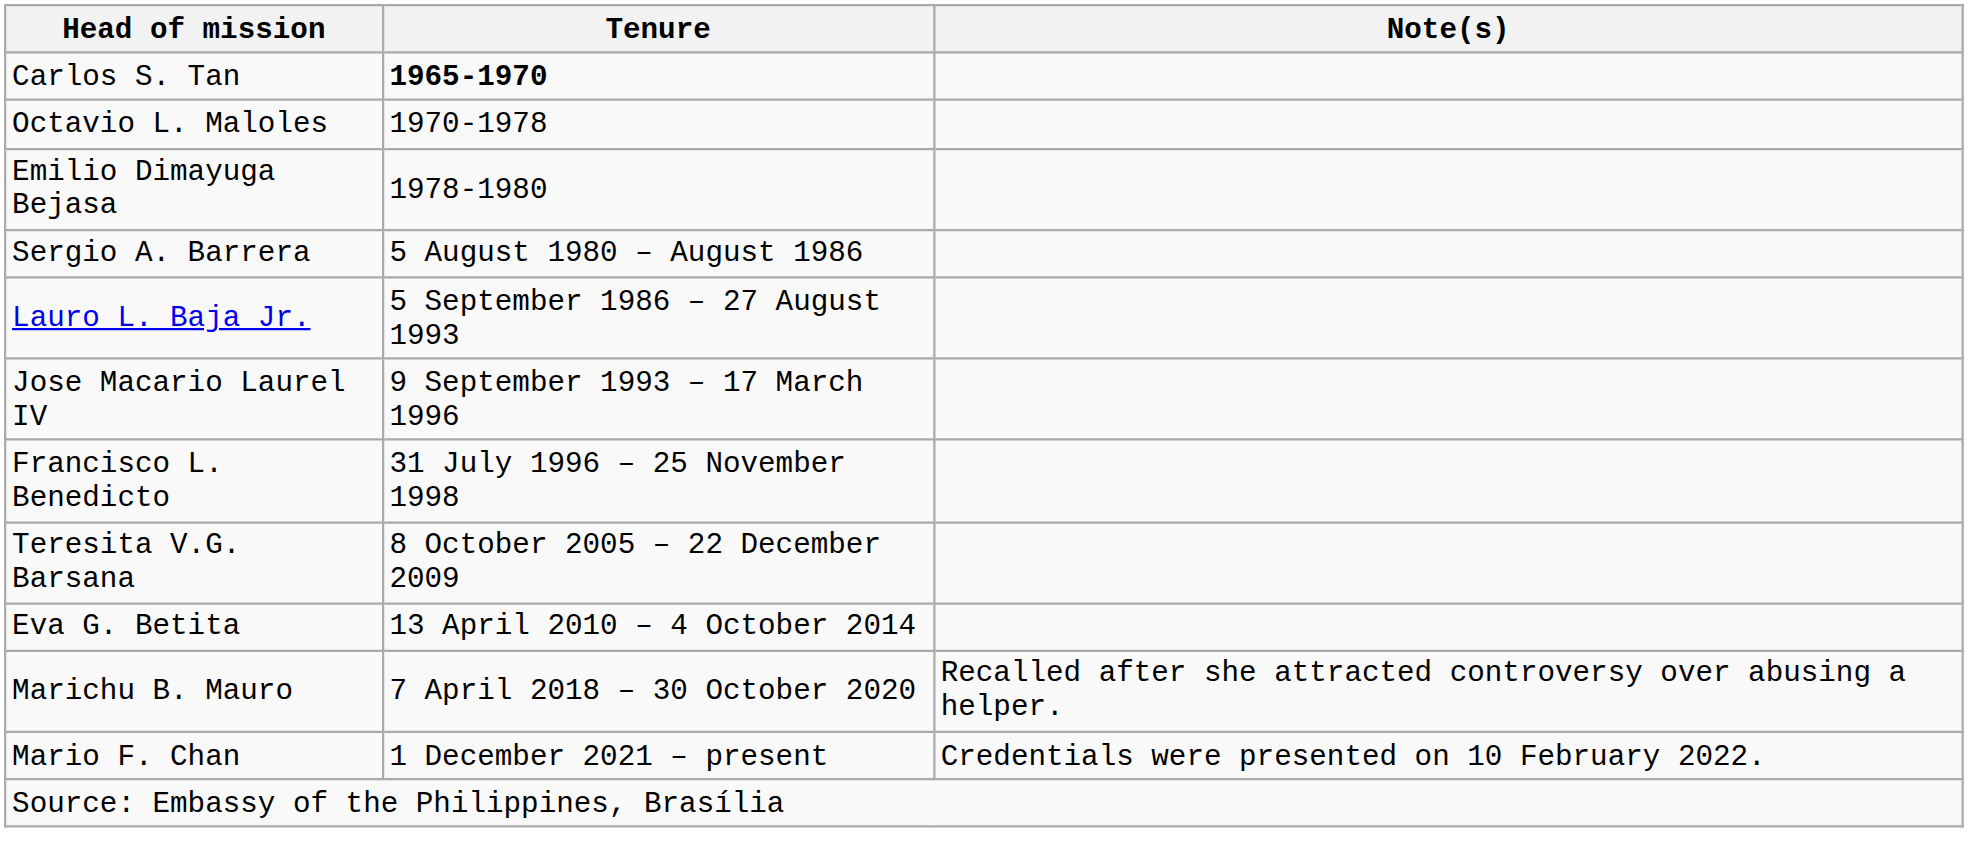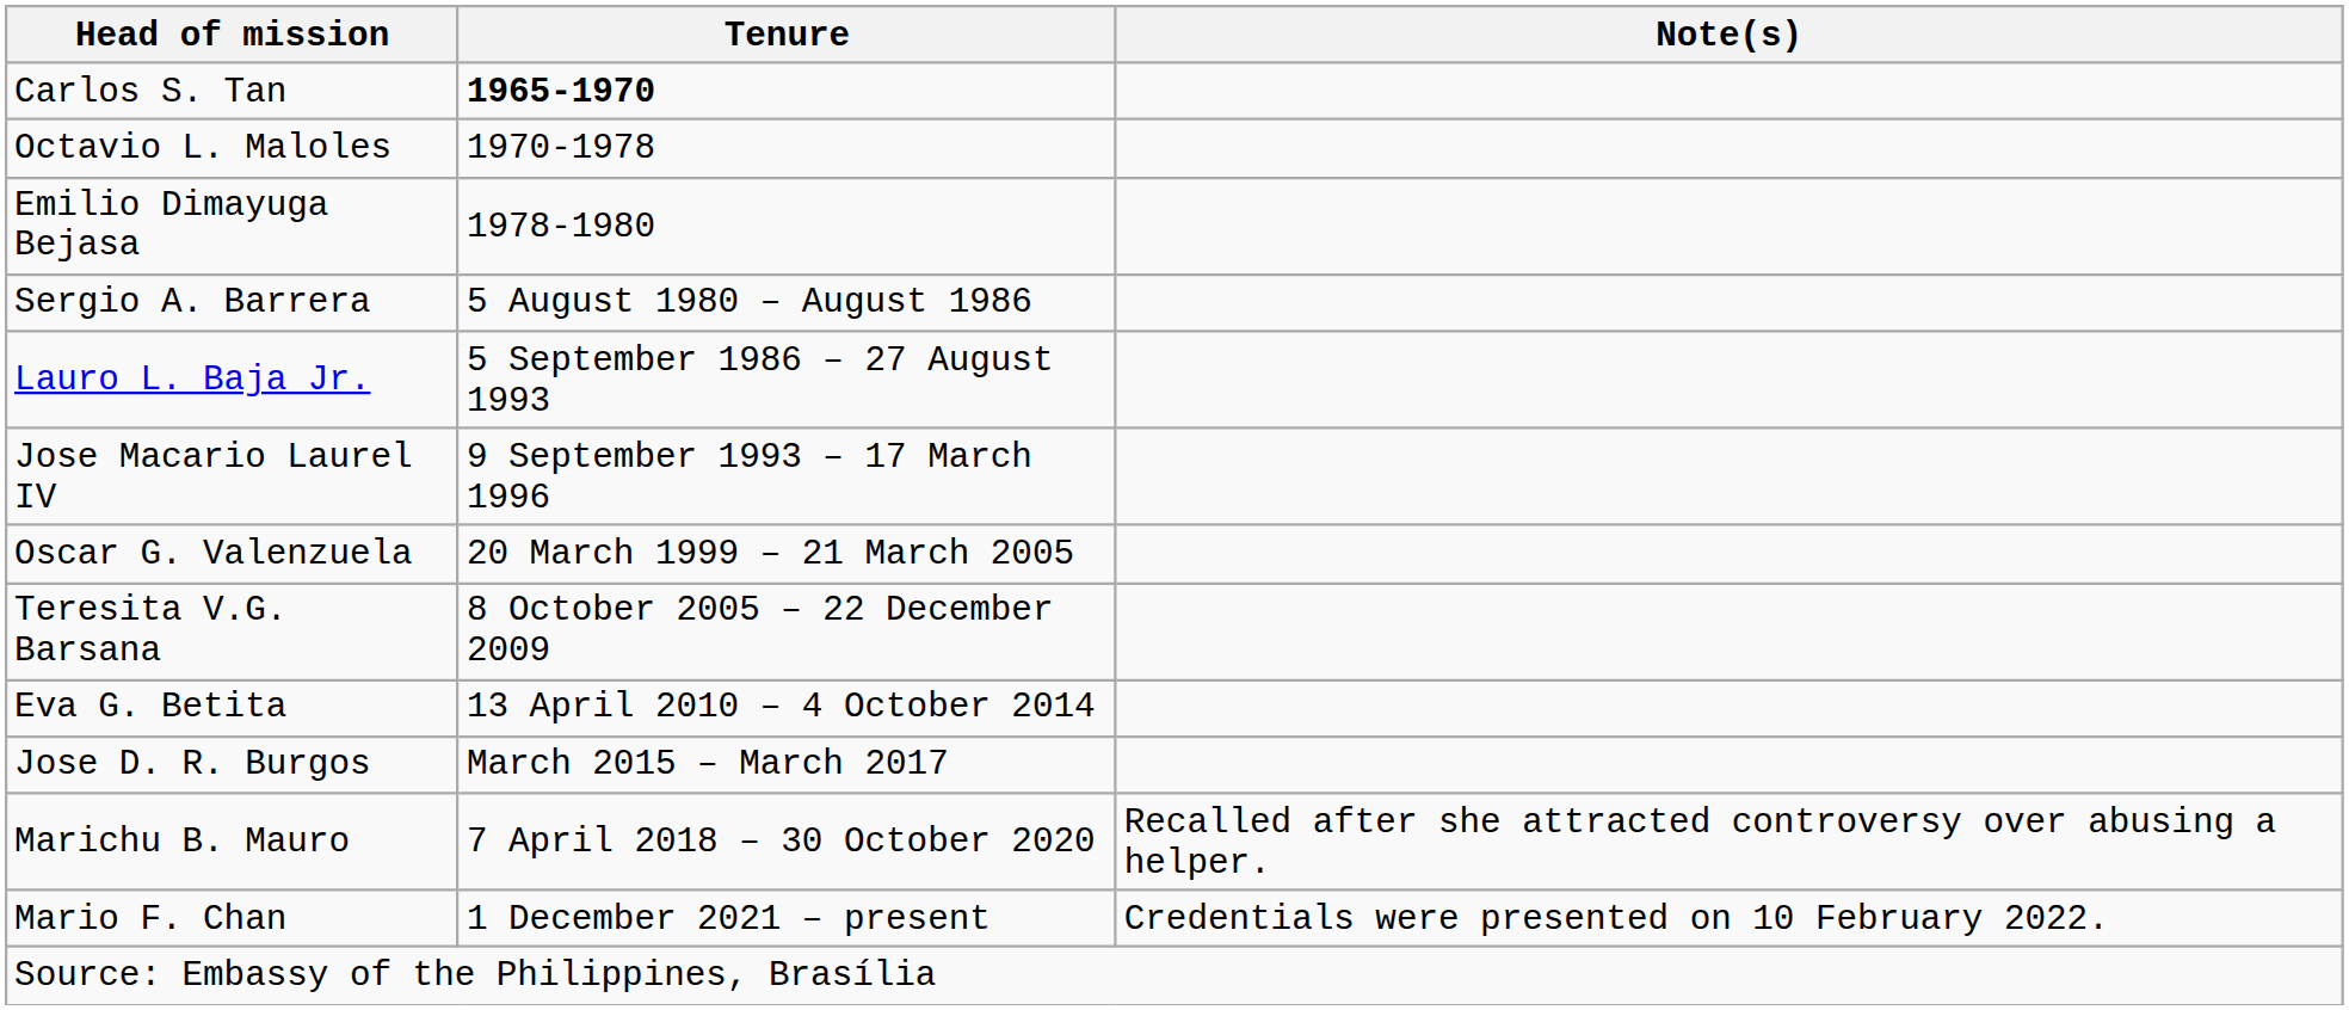 <table class="wikitable">
 <tr>
 <th>Head of mission</th>
 <th>Tenure</th>
 <th>Note(s)</th>
 </tr>
 <tr>
 <td>Carlos S. Tan</td>
 <td><strong>1965-1970</strong></td>
 <td></td>
 </tr>
 <tr>
 <td>Octavio L. Maloles</td>
 <td>1970-1978</td>
 <td></td>
 </tr>
 <tr>
 <td>Emilio Dimayuga Bejasa</td>
 <td>1978-1980</td>
 <td></td>
 </tr>
 <tr>
 <td>Sergio A. Barrera</td>
 <td>5 August 1980 – August 1986</td>
 <td></td>
 </tr>
 <tr>
 <td><a href='#'>Lauro L. Baja Jr.</a></td>
 <td>5 September 1986 – 27 August 1993</td>
 <td></td>
 </tr>
 <tr>
 <td>Jose Macario Laurel IV</td>
 <td>9 September 1993 – 17 March 1996</td>
 <td></td>
 </tr>
 <tr>
-<td>Francisco L. Benedicto</td>
-<td>31 July 1996 – 25 November 1998</td>
+<td>Oscar G. Valenzuela</td>
+<td>20 March 1999 – 21 March 2005</td>
 <td></td>
 </tr>
 <tr>
 <td>Teresita V.G. Barsana</td>
 <td>8 October 2005 – 22 December 2009</td>
 <td></td>
 </tr>
 <tr>
 <td>Eva G. Betita</td>
 <td>13 April 2010 – 4 October 2014</td>
+<td></td>
+</tr>
+<tr>
+<td>Jose D. R. Burgos</td>
+<td>March 2015 – March 2017</td>
 <td></td>
 </tr>
 <tr>
 <td>Marichu B. Mauro</td>
 <td>7 April 2018 – 30 October 2020</td>
 <td>Recalled after she attracted controversy over abusing a helper.</td>
 </tr>
 <tr>
 <td>Mario F. Chan</td>
 <td>1 December 2021 – present</td>
 <td>Credentials were presented on 10 February 2022.</td>
 </tr>
 <tr>
 <td colspan="3">Source: Embassy of the Philippines, Brasília</td>
 </tr>
 </table>
